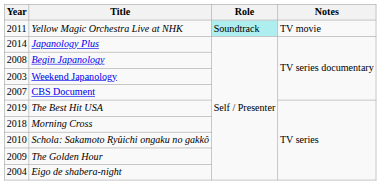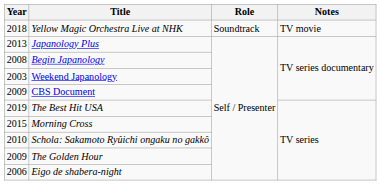 <table class="wikitable sortable">
 <tr>
 <th>Year</th>
 <th>Title</th>
 <th>Role</th>
 <th>Notes</th>
 </tr>
 <tr>
-<td>2011</td>
+<td>2018</td>
 <td><em>Yellow Magic Orchestra Live at NHK</em></td>
-<td style="background: paleturquoise;">Soundtrack</td>
+<td>Soundtrack</td>
 <td>TV movie</td>
 </tr>
 <tr>
-<td>2014</td>
+<td>2013</td>
 <td><em><a href='#'>Japanology Plus</a></em></td>
 <td rowspan="9">Self / Presenter</td>
 <td rowspan="4">TV series documentary</td>
 </tr>
 <tr>
 <td>2008</td>
 <td><em><a href='#'>Begin Japanology</a></em></td>
 </tr>
 <tr>
 <td>2003</td>
 <td><a href='#'>Weekend Japanology</a></td>
 </tr>
 <tr>
-<td>2007</td>
+<td>2009</td>
 <td><a href='#'>CBS Document</a></td>
 </tr>
 <tr>
 <td>2019</td>
 <td><em>The Best Hit USA</em></td>
 <td rowspan="5">TV series</td>
 </tr>
 <tr>
-<td>2018</td>
+<td>2015</td>
 <td><em>Morning Cross</em></td>
 </tr>
 <tr>
 <td>2010</td>
 <td><em>Schola: Sakamoto Ryûichi ongaku no gakkô</em></td>
 </tr>
 <tr>
 <td>2009</td>
 <td><em>The Golden Hour</em></td>
 </tr>
 <tr>
-<td>2004</td>
+<td>2006</td>
 <td><em>Eigo de shabera-night</em></td>
 </tr>
 </table>
